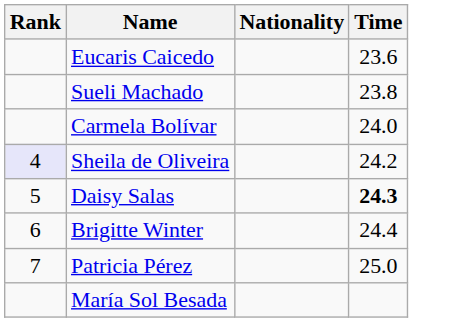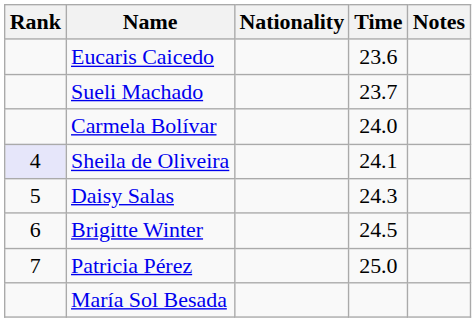 <table class="wikitable sortable" style="text-align:center">
 <tr>
 <th>Rank</th>
 <th>Name</th>
 <th>Nationality</th>
 <th>Time</th>
+<th>Notes</th>
 </tr>
 <tr>
 <td></td>
 <td align=left><a href='#'>Eucaris Caicedo</a></td>
 <td align=left></td>
 <td>23.6</td>
+<td></td>
 </tr>
 <tr>
 <td></td>
 <td align=left><a href='#'>Sueli Machado</a></td>
 <td align=left></td>
-<td>23.8</td>
+<td>23.7</td>
+<td></td>
 </tr>
 <tr>
 <td></td>
 <td align=left><a href='#'>Carmela Bolívar</a></td>
 <td align=left></td>
 <td>24.0</td>
+<td></td>
 </tr>
 <tr>
 <td style="background: lavender;">4</td>
 <td align=left><a href='#'>Sheila de Oliveira</a></td>
 <td align=left></td>
-<td>24.2</td>
+<td>24.1</td>
+<td></td>
 </tr>
 <tr>
 <td>5</td>
 <td align=left><a href='#'>Daisy Salas</a></td>
 <td align=left></td>
-<td><strong>24.3</strong></td>
+<td>24.3</td>
+<td></td>
 </tr>
 <tr>
 <td>6</td>
 <td align=left><a href='#'>Brigitte Winter</a></td>
 <td align=left></td>
-<td>24.4</td>
+<td>24.5</td>
+<td></td>
 </tr>
 <tr>
 <td>7</td>
 <td align=left><a href='#'>Patricia Pérez</a></td>
 <td align=left></td>
 <td>25.0</td>
+<td></td>
 </tr>
 <tr>
 <td></td>
 <td align=left><a href='#'>María Sol Besada</a></td>
 <td align=left></td>
 <td></td>
+<td></td>
 </tr>
 </table>
